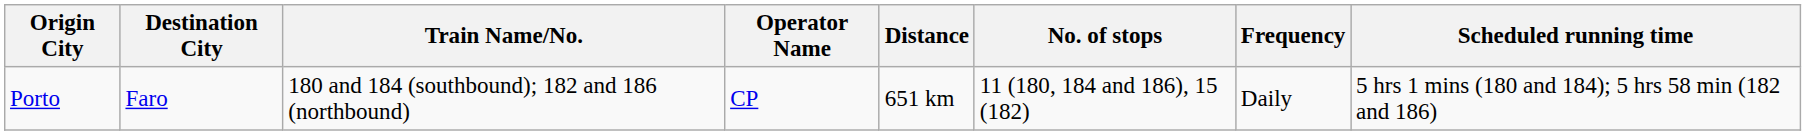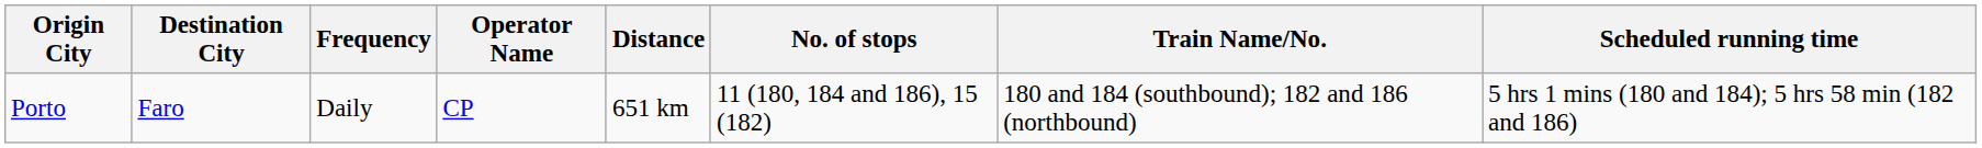 <table class="wikitable sortable" width= align=>
 <tr>
 <th>Origin City</th>
 <th>Destination City</th>
-<th>Train Name/No.</th>
+<th>Frequency</th>
 <th>Operator Name</th>
 <th>Distance</th>
 <th>No. of stops</th>
-<th>Frequency</th>
+<th>Train Name/No.</th>
 <th data-sort-type="number">Scheduled running time</th>
 </tr>
 <tr>
 <td><a href='#'>Porto</a></td>
 <td><a href='#'>Faro</a></td>
-<td>180 and 184 (southbound); 182 and 186 (northbound)</td>
+<td>Daily</td>
 <td><a href='#'>CP</a></td>
 <td>651 km</td>
 <td>11 (180, 184 and 186), 15 (182)</td>
-<td>Daily</td>
+<td>180 and 184 (southbound); 182 and 186 (northbound)</td>
 <td>5 hrs 1 mins (180 and 184); 5 hrs 58 min (182 and 186)</td>
 </tr>
 </table>
